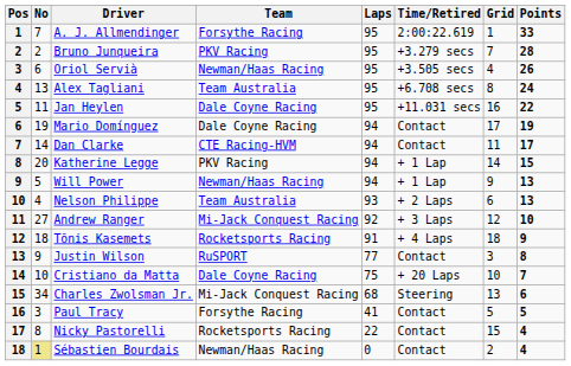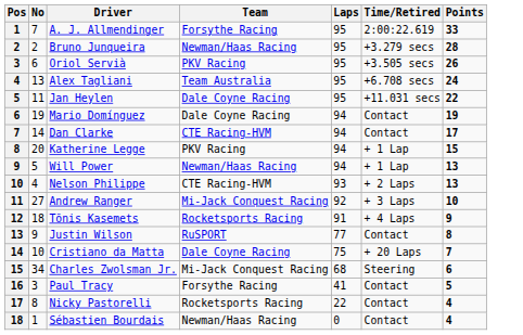 <table class="wikitable" style="font-size:95%;">
 <tr>
 <th>Pos</th>
 <th>No</th>
 <th>Driver</th>
 <th>Team</th>
 <th>Laps</th>
 <th>Time/Retired</th>
-<th>Grid</th>
 <th>Points</th>
 </tr>
 <tr>
 <th>1</th>
 <td>7</td>
 <td> <a href='#'>A. J. Allmendinger</a></td>
 <td><a href='#'>Forsythe Racing</a></td>
 <td>95</td>
 <td>2:00:22.619</td>
-<td>1</td>
 <td><strong>33</strong></td>
 </tr>
 <tr>
 <th>2</th>
 <td>2</td>
 <td> <a href='#'>Bruno Junqueira</a></td>
-<td><a href='#'>PKV Racing</a></td>
+<td><a href='#'>Newman/Haas Racing</a></td>
 <td>95</td>
 <td>+3.279 secs</td>
-<td>7</td>
 <td><strong>28</strong></td>
 </tr>
 <tr>
 <th>3</th>
 <td>6</td>
 <td> <a href='#'>Oriol Servià</a></td>
-<td><a href='#'>Newman/Haas Racing</a></td>
+<td><a href='#'>PKV Racing</a></td>
 <td>95</td>
 <td>+3.505 secs</td>
-<td>4</td>
 <td><strong>26</strong></td>
 </tr>
 <tr>
 <th>4</th>
 <td>13</td>
 <td> <a href='#'>Alex Tagliani</a></td>
 <td><a href='#'>Team Australia</a></td>
 <td>95</td>
 <td>+6.708 secs</td>
-<td>8</td>
 <td><strong>24</strong></td>
 </tr>
 <tr>
 <th>5</th>
 <td>11</td>
 <td> <a href='#'>Jan Heylen</a></td>
 <td><a href='#'>Dale Coyne Racing</a></td>
 <td>95</td>
 <td>+11.031 secs</td>
-<td>16</td>
 <td><strong>22</strong></td>
 </tr>
 <tr>
 <th>6</th>
 <td>19</td>
 <td> <a href='#'>Mario Domínguez</a></td>
 <td>Dale Coyne Racing</td>
 <td>94</td>
 <td>Contact</td>
-<td>17</td>
 <td><strong>19</strong></td>
 </tr>
 <tr>
 <th>7</th>
 <td>14</td>
 <td> <a href='#'>Dan Clarke</a></td>
 <td><a href='#'>CTE Racing-HVM</a></td>
 <td>94</td>
 <td>Contact</td>
-<td>11</td>
 <td><strong>17</strong></td>
 </tr>
 <tr>
 <th>8</th>
 <td>20</td>
 <td> <a href='#'>Katherine Legge</a></td>
 <td>PKV Racing</td>
 <td>94</td>
 <td>+ 1 Lap</td>
-<td>14</td>
 <td><strong>15</strong></td>
 </tr>
 <tr>
 <th>9</th>
 <td>5</td>
 <td> <a href='#'>Will Power</a></td>
 <td><a href='#'>Newman/Haas Racing</a></td>
 <td>94</td>
 <td>+ 1 Lap</td>
-<td>9</td>
 <td><strong>13</strong></td>
 </tr>
 <tr>
 <th>10</th>
 <td>4</td>
 <td> <a href='#'>Nelson Philippe</a></td>
-<td><a href='#'>Team Australia</a></td>
+<td>CTE Racing-HVM</td>
 <td>93</td>
 <td>+ 2 Laps</td>
-<td>6</td>
 <td><strong>13</strong></td>
 </tr>
 <tr>
 <th>11</th>
 <td>27</td>
 <td> <a href='#'>Andrew Ranger</a></td>
 <td><a href='#'>Mi-Jack Conquest Racing</a></td>
 <td>92</td>
 <td>+ 3 Laps</td>
-<td>12</td>
 <td><strong>10</strong></td>
 </tr>
 <tr>
 <th>12</th>
 <td>18</td>
 <td> <a href='#'>Tõnis Kasemets</a></td>
 <td><a href='#'>Rocketsports Racing</a></td>
 <td>91</td>
 <td>+ 4 Laps</td>
-<td>18</td>
 <td><strong>9</strong></td>
 </tr>
 <tr>
 <th>13</th>
 <td>9</td>
 <td> <a href='#'>Justin Wilson</a></td>
 <td><a href='#'>RuSPORT</a></td>
 <td>77</td>
 <td>Contact</td>
-<td>3</td>
 <td><strong>8</strong></td>
 </tr>
 <tr>
 <th>14</th>
 <td>10</td>
 <td> <a href='#'>Cristiano da Matta</a></td>
 <td><a href='#'>Dale Coyne Racing</a></td>
 <td>75</td>
 <td>+ 20 Laps</td>
-<td>10</td>
 <td><strong>7</strong></td>
 </tr>
 <tr>
 <th>15</th>
 <td>34</td>
 <td> <a href='#'>Charles Zwolsman Jr.</a></td>
 <td>Mi-Jack Conquest Racing</td>
 <td>68</td>
 <td>Steering</td>
-<td>13</td>
 <td><strong>6</strong></td>
 </tr>
 <tr>
 <th>16</th>
 <td>3</td>
 <td> <a href='#'>Paul Tracy</a></td>
 <td>Forsythe Racing</td>
 <td>41</td>
 <td>Contact</td>
-<td>5</td>
 <td><strong>5</strong></td>
 </tr>
 <tr>
 <th>17</th>
 <td>8</td>
 <td> <a href='#'>Nicky Pastorelli</a></td>
 <td>Rocketsports Racing</td>
 <td>22</td>
 <td>Contact</td>
-<td>15</td>
 <td><strong>4</strong></td>
 </tr>
 <tr>
 <th>18</th>
-<td style="background: khaki;">1</td>
+<td>1</td>
 <td> <a href='#'>Sébastien Bourdais</a></td>
 <td>Newman/Haas Racing</td>
 <td>0</td>
 <td>Contact</td>
-<td>2</td>
 <td><strong>4</strong></td>
 </tr>
 </table>
